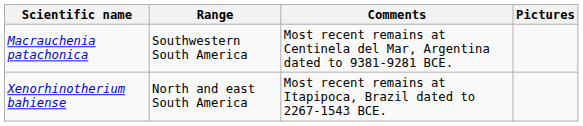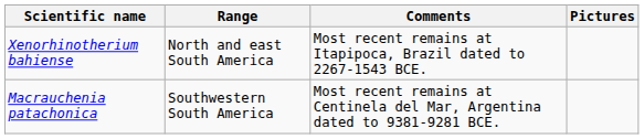 <table class="wikitable">
 <tr>
 <th>Scientific name</th>
 <th>Range</th>
 <th class="unsortable">Comments</th>
 <th class="unsortable">Pictures</th>
 </tr>
 <tr>
+<td><em><a href='#'>Xenorhinotherium bahiense</a></em></td>
+<td>North and east South America</td>
+<td>Most recent remains at Itapipoca, Brazil dated to 2267-1543 BCE.</td>
+<td></td>
+</tr>
+<tr>
 <td><em><a href='#'>Macrauchenia patachonica</a></em></td>
 <td>Southwestern South America</td>
 <td>Most recent remains at Centinela del Mar, Argentina dated to 9381-9281 BCE.</td>
 <td></td>
 </tr>
-<tr>
-<td><em><a href='#'>Xenorhinotherium bahiense</a></em></td>
-<td>North and east South America</td>
-<td>Most recent remains at Itapipoca, Brazil dated to 2267-1543 BCE.</td>
-<td></td>
-</tr>
 </table>
